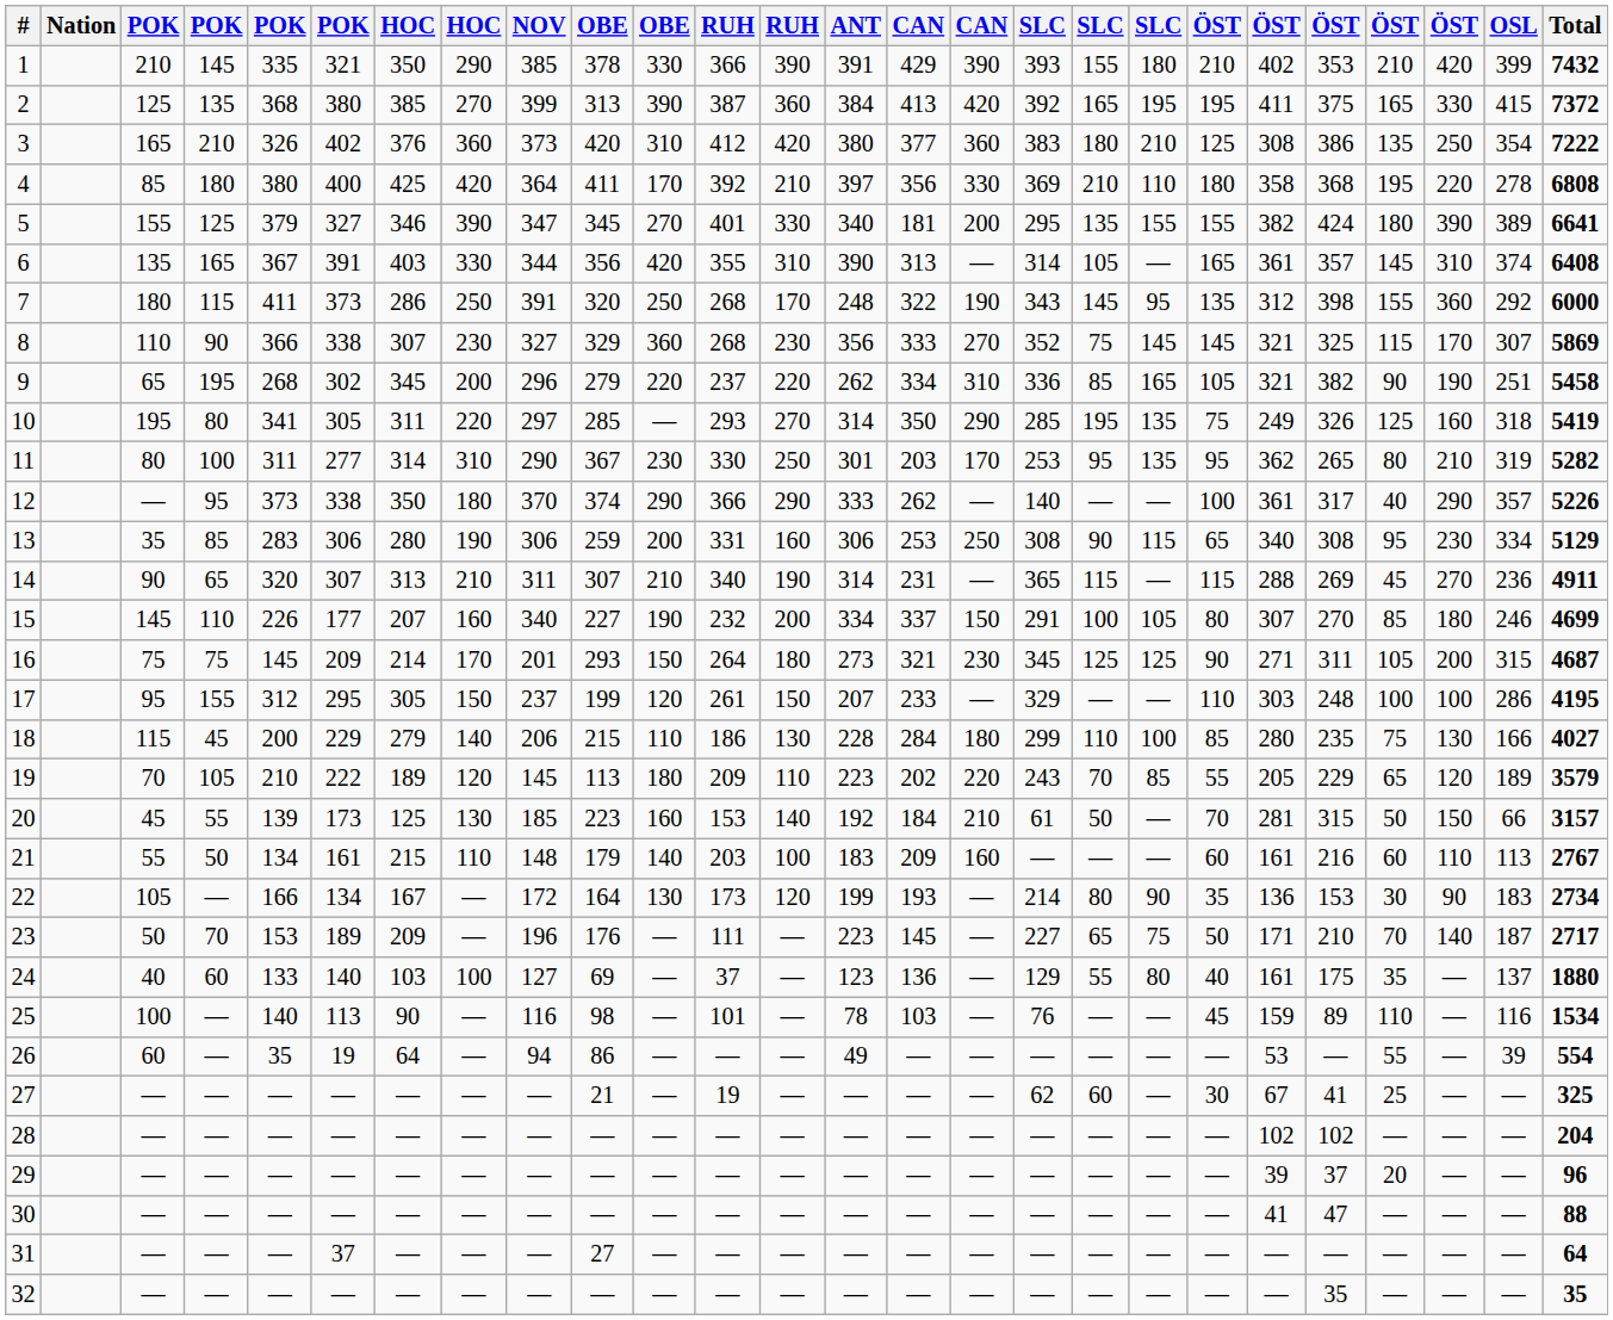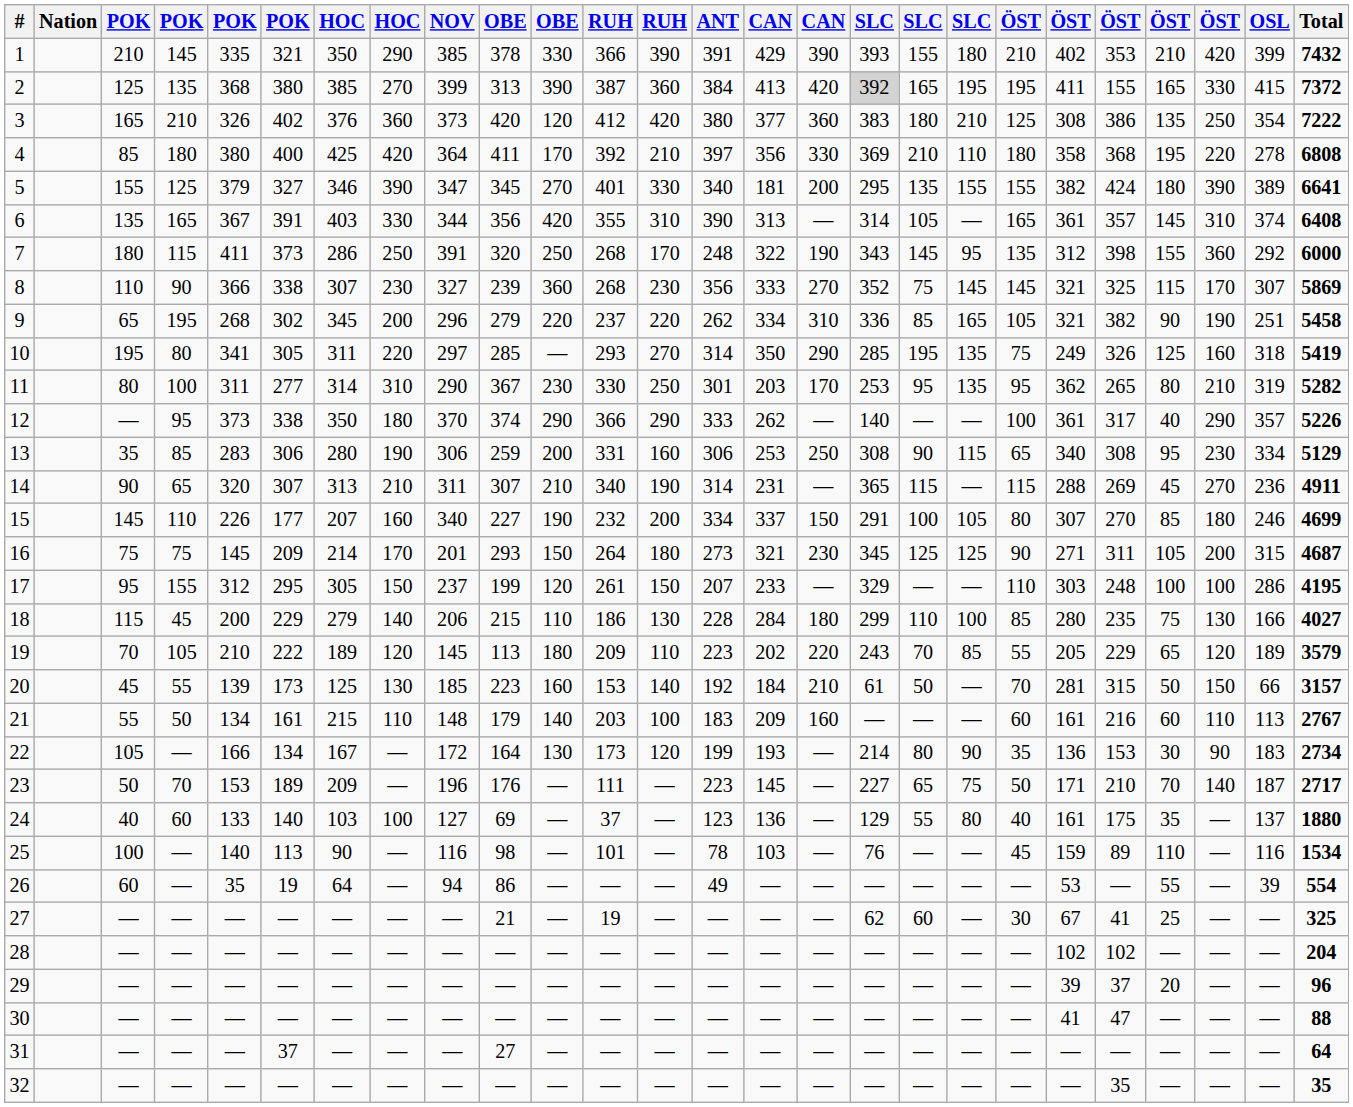 <table class="wikitable" style="text-align:center;font-size:90%">
 <tr>
 <th>#</th>
 <th>Nation</th>
 <th><a href='#'>POK</a> <br> </th>
 <th><a href='#'>POK</a> <br> </th>
 <th><a href='#'>POK</a> <br> </th>
 <th><a href='#'>POK</a> <br> </th>
 <th><a href='#'>HOC</a> <br> </th>
 <th><a href='#'>HOC</a> <br> </th>
 <th><a href='#'>NOV</a> <br> </th>
 <th><a href='#'>OBE</a> <br> </th>
 <th><a href='#'>OBE</a> <br> </th>
 <th><a href='#'>RUH</a> <br> </th>
 <th><a href='#'>RUH</a> <br> </th>
 <th><a href='#'>ANT</a> <br> </th>
 <th><a href='#'>CAN</a> <br> </th>
 <th><a href='#'>CAN</a> <br> </th>
 <th><a href='#'>SLC</a> <br> </th>
 <th><a href='#'>SLC</a> <br> </th>
 <th><a href='#'>SLC</a> <br> </th>
 <th><a href='#'>ÖST</a> <br> </th>
 <th><a href='#'>ÖST</a> <br> </th>
 <th><a href='#'>ÖST</a> <br> </th>
 <th><a href='#'>ÖST</a> <br> </th>
 <th><a href='#'>ÖST</a> <br> </th>
 <th><a href='#'>OSL</a> <br> </th>
 <th><strong>Total</strong> </th>
 </tr>
 <tr>
 <td>1</td>
 <td align=left></td>
 <td>210</td>
 <td>145</td>
 <td>335</td>
 <td>321</td>
 <td>350</td>
 <td>290</td>
 <td>385</td>
 <td>378</td>
 <td>330</td>
 <td>366</td>
 <td>390</td>
 <td>391</td>
 <td>429</td>
 <td>390</td>
 <td>393</td>
 <td>155</td>
 <td>180</td>
 <td>210</td>
 <td>402</td>
 <td>353</td>
 <td>210</td>
 <td>420</td>
 <td>399</td>
 <td><strong>7432</strong></td>
 </tr>
 <tr>
 <td>2</td>
 <td align=left></td>
 <td>125</td>
 <td>135</td>
 <td>368</td>
 <td>380</td>
 <td>385</td>
 <td>270</td>
 <td>399</td>
 <td>313</td>
 <td>390</td>
 <td>387</td>
 <td>360</td>
 <td>384</td>
 <td>413</td>
 <td>420</td>
-<td>392</td>
+<td style="background: lightgrey;">392</td>
 <td>165</td>
 <td>195</td>
 <td>195</td>
 <td>411</td>
-<td>375</td>
+<td>155</td>
 <td>165</td>
 <td>330</td>
 <td>415</td>
 <td><strong>7372</strong></td>
 </tr>
 <tr>
 <td>3</td>
 <td align=left></td>
 <td>165</td>
 <td>210</td>
 <td>326</td>
 <td>402</td>
 <td>376</td>
 <td>360</td>
 <td>373</td>
 <td>420</td>
-<td>310</td>
+<td>120</td>
 <td>412</td>
 <td>420</td>
 <td>380</td>
 <td>377</td>
 <td>360</td>
 <td>383</td>
 <td>180</td>
 <td>210</td>
 <td>125</td>
 <td>308</td>
 <td>386</td>
 <td>135</td>
 <td>250</td>
 <td>354</td>
 <td><strong>7222</strong></td>
 </tr>
 <tr>
 <td>4</td>
 <td align=left></td>
 <td>85</td>
 <td>180</td>
 <td>380</td>
 <td>400</td>
 <td>425</td>
 <td>420</td>
 <td>364</td>
 <td>411</td>
 <td>170</td>
 <td>392</td>
 <td>210</td>
 <td>397</td>
 <td>356</td>
 <td>330</td>
 <td>369</td>
 <td>210</td>
 <td>110</td>
 <td>180</td>
 <td>358</td>
 <td>368</td>
 <td>195</td>
 <td>220</td>
 <td>278</td>
 <td><strong>6808</strong></td>
 </tr>
 <tr>
 <td>5</td>
 <td align=left></td>
 <td>155</td>
 <td>125</td>
 <td>379</td>
 <td>327</td>
 <td>346</td>
 <td>390</td>
 <td>347</td>
 <td>345</td>
 <td>270</td>
 <td>401</td>
 <td>330</td>
 <td>340</td>
 <td>181</td>
 <td>200</td>
 <td>295</td>
 <td>135</td>
 <td>155</td>
 <td>155</td>
 <td>382</td>
 <td>424</td>
 <td>180</td>
 <td>390</td>
 <td>389</td>
 <td><strong>6641</strong></td>
 </tr>
 <tr>
 <td>6</td>
 <td align=left></td>
 <td>135</td>
 <td>165</td>
 <td>367</td>
 <td>391</td>
 <td>403</td>
 <td>330</td>
 <td>344</td>
 <td>356</td>
 <td>420</td>
 <td>355</td>
 <td>310</td>
 <td>390</td>
 <td>313</td>
 <td>—</td>
 <td>314</td>
 <td>105</td>
 <td>—</td>
 <td>165</td>
 <td>361</td>
 <td>357</td>
 <td>145</td>
 <td>310</td>
 <td>374</td>
 <td><strong>6408</strong></td>
 </tr>
 <tr>
 <td>7</td>
 <td align=left></td>
 <td>180</td>
 <td>115</td>
 <td>411</td>
 <td>373</td>
 <td>286</td>
 <td>250</td>
 <td>391</td>
 <td>320</td>
 <td>250</td>
 <td>268</td>
 <td>170</td>
 <td>248</td>
 <td>322</td>
 <td>190</td>
 <td>343</td>
 <td>145</td>
 <td>95</td>
 <td>135</td>
 <td>312</td>
 <td>398</td>
 <td>155</td>
 <td>360</td>
 <td>292</td>
 <td><strong>6000</strong></td>
 </tr>
 <tr>
 <td>8</td>
 <td align=left></td>
 <td>110</td>
 <td>90</td>
 <td>366</td>
 <td>338</td>
 <td>307</td>
 <td>230</td>
 <td>327</td>
-<td>329</td>
+<td>239</td>
 <td>360</td>
 <td>268</td>
 <td>230</td>
 <td>356</td>
 <td>333</td>
 <td>270</td>
 <td>352</td>
 <td>75</td>
 <td>145</td>
 <td>145</td>
 <td>321</td>
 <td>325</td>
 <td>115</td>
 <td>170</td>
 <td>307</td>
 <td><strong>5869</strong></td>
 </tr>
 <tr>
 <td>9</td>
 <td align=left></td>
 <td>65</td>
 <td>195</td>
 <td>268</td>
 <td>302</td>
 <td>345</td>
 <td>200</td>
 <td>296</td>
 <td>279</td>
 <td>220</td>
 <td>237</td>
 <td>220</td>
 <td>262</td>
 <td>334</td>
 <td>310</td>
 <td>336</td>
 <td>85</td>
 <td>165</td>
 <td>105</td>
 <td>321</td>
 <td>382</td>
 <td>90</td>
 <td>190</td>
 <td>251</td>
 <td><strong>5458</strong></td>
 </tr>
 <tr>
 <td>10</td>
 <td align=left></td>
 <td>195</td>
 <td>80</td>
 <td>341</td>
 <td>305</td>
 <td>311</td>
 <td>220</td>
 <td>297</td>
 <td>285</td>
 <td>—</td>
 <td>293</td>
 <td>270</td>
 <td>314</td>
 <td>350</td>
 <td>290</td>
 <td>285</td>
 <td>195</td>
 <td>135</td>
 <td>75</td>
 <td>249</td>
 <td>326</td>
 <td>125</td>
 <td>160</td>
 <td>318</td>
 <td><strong>5419</strong></td>
 </tr>
 <tr>
 <td>11</td>
 <td align=left></td>
 <td>80</td>
 <td>100</td>
 <td>311</td>
 <td>277</td>
 <td>314</td>
 <td>310</td>
 <td>290</td>
 <td>367</td>
 <td>230</td>
 <td>330</td>
 <td>250</td>
 <td>301</td>
 <td>203</td>
 <td>170</td>
 <td>253</td>
 <td>95</td>
 <td>135</td>
 <td>95</td>
 <td>362</td>
 <td>265</td>
 <td>80</td>
 <td>210</td>
 <td>319</td>
 <td><strong>5282</strong></td>
 </tr>
 <tr>
 <td>12</td>
 <td align=left></td>
 <td>—</td>
 <td>95</td>
 <td>373</td>
 <td>338</td>
 <td>350</td>
 <td>180</td>
 <td>370</td>
 <td>374</td>
 <td>290</td>
 <td>366</td>
 <td>290</td>
 <td>333</td>
 <td>262</td>
 <td>—</td>
 <td>140</td>
 <td>—</td>
 <td>—</td>
 <td>100</td>
 <td>361</td>
 <td>317</td>
 <td>40</td>
 <td>290</td>
 <td>357</td>
 <td><strong>5226</strong></td>
 </tr>
 <tr>
 <td>13</td>
 <td align=left></td>
 <td>35</td>
 <td>85</td>
 <td>283</td>
 <td>306</td>
 <td>280</td>
 <td>190</td>
 <td>306</td>
 <td>259</td>
 <td>200</td>
 <td>331</td>
 <td>160</td>
 <td>306</td>
 <td>253</td>
 <td>250</td>
 <td>308</td>
 <td>90</td>
 <td>115</td>
 <td>65</td>
 <td>340</td>
 <td>308</td>
 <td>95</td>
 <td>230</td>
 <td>334</td>
 <td><strong>5129</strong></td>
 </tr>
 <tr>
 <td>14</td>
 <td align=left></td>
 <td>90</td>
 <td>65</td>
 <td>320</td>
 <td>307</td>
 <td>313</td>
 <td>210</td>
 <td>311</td>
 <td>307</td>
 <td>210</td>
 <td>340</td>
 <td>190</td>
 <td>314</td>
 <td>231</td>
 <td>—</td>
 <td>365</td>
 <td>115</td>
 <td>—</td>
 <td>115</td>
 <td>288</td>
 <td>269</td>
 <td>45</td>
 <td>270</td>
 <td>236</td>
 <td><strong>4911</strong></td>
 </tr>
 <tr>
 <td>15</td>
 <td align=left></td>
 <td>145</td>
 <td>110</td>
 <td>226</td>
 <td>177</td>
 <td>207</td>
 <td>160</td>
 <td>340</td>
 <td>227</td>
 <td>190</td>
 <td>232</td>
 <td>200</td>
 <td>334</td>
 <td>337</td>
 <td>150</td>
 <td>291</td>
 <td>100</td>
 <td>105</td>
 <td>80</td>
 <td>307</td>
 <td>270</td>
 <td>85</td>
 <td>180</td>
 <td>246</td>
 <td><strong>4699</strong></td>
 </tr>
 <tr>
 <td>16</td>
 <td align=left></td>
 <td>75</td>
 <td>75</td>
 <td>145</td>
 <td>209</td>
 <td>214</td>
 <td>170</td>
 <td>201</td>
 <td>293</td>
 <td>150</td>
 <td>264</td>
 <td>180</td>
 <td>273</td>
 <td>321</td>
 <td>230</td>
 <td>345</td>
 <td>125</td>
 <td>125</td>
 <td>90</td>
 <td>271</td>
 <td>311</td>
 <td>105</td>
 <td>200</td>
 <td>315</td>
 <td><strong>4687</strong></td>
 </tr>
 <tr>
 <td>17</td>
 <td align=left></td>
 <td>95</td>
 <td>155</td>
 <td>312</td>
 <td>295</td>
 <td>305</td>
 <td>150</td>
 <td>237</td>
 <td>199</td>
 <td>120</td>
 <td>261</td>
 <td>150</td>
 <td>207</td>
 <td>233</td>
 <td>—</td>
 <td>329</td>
 <td>—</td>
 <td>—</td>
 <td>110</td>
 <td>303</td>
 <td>248</td>
 <td>100</td>
 <td>100</td>
 <td>286</td>
 <td><strong>4195</strong></td>
 </tr>
 <tr>
 <td>18</td>
 <td align=left></td>
 <td>115</td>
 <td>45</td>
 <td>200</td>
 <td>229</td>
 <td>279</td>
 <td>140</td>
 <td>206</td>
 <td>215</td>
 <td>110</td>
 <td>186</td>
 <td>130</td>
 <td>228</td>
 <td>284</td>
 <td>180</td>
 <td>299</td>
 <td>110</td>
 <td>100</td>
 <td>85</td>
 <td>280</td>
 <td>235</td>
 <td>75</td>
 <td>130</td>
 <td>166</td>
 <td><strong>4027</strong></td>
 </tr>
 <tr>
 <td>19</td>
 <td align=left></td>
 <td>70</td>
 <td>105</td>
 <td>210</td>
 <td>222</td>
 <td>189</td>
 <td>120</td>
 <td>145</td>
 <td>113</td>
 <td>180</td>
 <td>209</td>
 <td>110</td>
 <td>223</td>
 <td>202</td>
 <td>220</td>
 <td>243</td>
 <td>70</td>
 <td>85</td>
 <td>55</td>
 <td>205</td>
 <td>229</td>
 <td>65</td>
 <td>120</td>
 <td>189</td>
 <td><strong>3579</strong></td>
 </tr>
 <tr>
 <td>20</td>
 <td align=left></td>
 <td>45</td>
 <td>55</td>
 <td>139</td>
 <td>173</td>
 <td>125</td>
 <td>130</td>
 <td>185</td>
 <td>223</td>
 <td>160</td>
 <td>153</td>
 <td>140</td>
 <td>192</td>
 <td>184</td>
 <td>210</td>
 <td>61</td>
 <td>50</td>
 <td>—</td>
 <td>70</td>
 <td>281</td>
 <td>315</td>
 <td>50</td>
 <td>150</td>
 <td>66</td>
 <td><strong>3157</strong></td>
 </tr>
 <tr>
 <td>21</td>
 <td align=left></td>
 <td>55</td>
 <td>50</td>
 <td>134</td>
 <td>161</td>
 <td>215</td>
 <td>110</td>
 <td>148</td>
 <td>179</td>
 <td>140</td>
 <td>203</td>
 <td>100</td>
 <td>183</td>
 <td>209</td>
 <td>160</td>
 <td>—</td>
 <td>—</td>
 <td>—</td>
 <td>60</td>
 <td>161</td>
 <td>216</td>
 <td>60</td>
 <td>110</td>
 <td>113</td>
 <td><strong>2767</strong></td>
 </tr>
 <tr>
 <td>22</td>
 <td align=left></td>
 <td>105</td>
 <td>—</td>
 <td>166</td>
 <td>134</td>
 <td>167</td>
 <td>—</td>
 <td>172</td>
 <td>164</td>
 <td>130</td>
 <td>173</td>
 <td>120</td>
 <td>199</td>
 <td>193</td>
 <td>—</td>
 <td>214</td>
 <td>80</td>
 <td>90</td>
 <td>35</td>
 <td>136</td>
 <td>153</td>
 <td>30</td>
 <td>90</td>
 <td>183</td>
 <td><strong>2734</strong></td>
 </tr>
 <tr>
 <td>23</td>
 <td align=left></td>
 <td>50</td>
 <td>70</td>
 <td>153</td>
 <td>189</td>
 <td>209</td>
 <td>—</td>
 <td>196</td>
 <td>176</td>
 <td>—</td>
 <td>111</td>
 <td>—</td>
 <td>223</td>
 <td>145</td>
 <td>—</td>
 <td>227</td>
 <td>65</td>
 <td>75</td>
 <td>50</td>
 <td>171</td>
 <td>210</td>
 <td>70</td>
 <td>140</td>
 <td>187</td>
 <td><strong>2717</strong></td>
 </tr>
 <tr>
 <td>24</td>
 <td align=left></td>
 <td>40</td>
 <td>60</td>
 <td>133</td>
 <td>140</td>
 <td>103</td>
 <td>100</td>
 <td>127</td>
 <td>69</td>
 <td>—</td>
 <td>37</td>
 <td>—</td>
 <td>123</td>
 <td>136</td>
 <td>—</td>
 <td>129</td>
 <td>55</td>
 <td>80</td>
 <td>40</td>
 <td>161</td>
 <td>175</td>
 <td>35</td>
 <td>—</td>
 <td>137</td>
 <td><strong>1880</strong></td>
 </tr>
 <tr>
 <td>25</td>
 <td align=left></td>
 <td>100</td>
 <td>—</td>
 <td>140</td>
 <td>113</td>
 <td>90</td>
 <td>—</td>
 <td>116</td>
 <td>98</td>
 <td>—</td>
 <td>101</td>
 <td>—</td>
 <td>78</td>
 <td>103</td>
 <td>—</td>
 <td>76</td>
 <td>—</td>
 <td>—</td>
 <td>45</td>
 <td>159</td>
 <td>89</td>
 <td>110</td>
 <td>—</td>
 <td>116</td>
 <td><strong>1534</strong></td>
 </tr>
 <tr>
 <td>26</td>
 <td align=left></td>
 <td>60</td>
 <td>—</td>
 <td>35</td>
 <td>19</td>
 <td>64</td>
 <td>—</td>
 <td>94</td>
 <td>86</td>
 <td>—</td>
 <td>—</td>
 <td>—</td>
 <td>49</td>
 <td>—</td>
 <td>—</td>
 <td>—</td>
 <td>—</td>
 <td>—</td>
 <td>—</td>
 <td>53</td>
 <td>—</td>
 <td>55</td>
 <td>—</td>
 <td>39</td>
 <td><strong>554</strong></td>
 </tr>
 <tr>
 <td>27</td>
 <td align=left></td>
 <td>—</td>
 <td>—</td>
 <td>—</td>
 <td>—</td>
 <td>—</td>
 <td>—</td>
 <td>—</td>
 <td>21</td>
 <td>—</td>
 <td>19</td>
 <td>—</td>
 <td>—</td>
 <td>—</td>
 <td>—</td>
 <td>62</td>
 <td>60</td>
 <td>—</td>
 <td>30</td>
 <td>67</td>
 <td>41</td>
 <td>25</td>
 <td>—</td>
 <td>—</td>
 <td><strong>325</strong></td>
 </tr>
 <tr>
 <td>28</td>
 <td align=left></td>
 <td>—</td>
 <td>—</td>
 <td>—</td>
 <td>—</td>
 <td>—</td>
 <td>—</td>
 <td>—</td>
 <td>—</td>
 <td>—</td>
 <td>—</td>
 <td>—</td>
 <td>—</td>
 <td>—</td>
 <td>—</td>
 <td>—</td>
 <td>—</td>
 <td>—</td>
 <td>—</td>
 <td>102</td>
 <td>102</td>
 <td>—</td>
 <td>—</td>
 <td>—</td>
 <td><strong>204</strong></td>
 </tr>
 <tr>
 <td>29</td>
 <td align=left></td>
 <td>—</td>
 <td>—</td>
 <td>—</td>
 <td>—</td>
 <td>—</td>
 <td>—</td>
 <td>—</td>
 <td>—</td>
 <td>—</td>
 <td>—</td>
 <td>—</td>
 <td>—</td>
 <td>—</td>
 <td>—</td>
 <td>—</td>
 <td>—</td>
 <td>—</td>
 <td>—</td>
 <td>39</td>
 <td>37</td>
 <td>20</td>
 <td>—</td>
 <td>—</td>
 <td><strong>96</strong></td>
 </tr>
 <tr>
 <td>30</td>
 <td align=left></td>
 <td>—</td>
 <td>—</td>
 <td>—</td>
 <td>—</td>
 <td>—</td>
 <td>—</td>
 <td>—</td>
 <td>—</td>
 <td>—</td>
 <td>—</td>
 <td>—</td>
 <td>—</td>
 <td>—</td>
 <td>—</td>
 <td>—</td>
 <td>—</td>
 <td>—</td>
 <td>—</td>
 <td>41</td>
 <td>47</td>
 <td>—</td>
 <td>—</td>
 <td>—</td>
 <td><strong>88</strong></td>
 </tr>
 <tr>
 <td>31</td>
 <td align=left></td>
 <td>—</td>
 <td>—</td>
 <td>—</td>
 <td>37</td>
 <td>—</td>
 <td>—</td>
 <td>—</td>
 <td>27</td>
 <td>—</td>
 <td>—</td>
 <td>—</td>
 <td>—</td>
 <td>—</td>
 <td>—</td>
 <td>—</td>
 <td>—</td>
 <td>—</td>
 <td>—</td>
 <td>—</td>
 <td>—</td>
 <td>—</td>
 <td>—</td>
 <td>—</td>
 <td><strong>64</strong></td>
 </tr>
 <tr>
 <td>32</td>
 <td align=left></td>
 <td>—</td>
 <td>—</td>
 <td>—</td>
 <td>—</td>
 <td>—</td>
 <td>—</td>
 <td>—</td>
 <td>—</td>
 <td>—</td>
 <td>—</td>
 <td>—</td>
 <td>—</td>
 <td>—</td>
 <td>—</td>
 <td>—</td>
 <td>—</td>
 <td>—</td>
 <td>—</td>
 <td>—</td>
 <td>35</td>
 <td>—</td>
 <td>—</td>
 <td>—</td>
 <td><strong>35</strong></td>
 </tr>
 </table>
